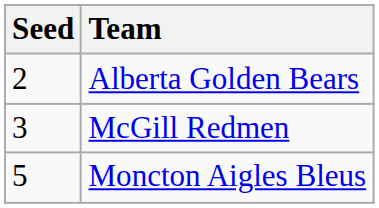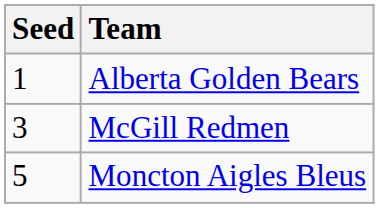 <table class="wikitable sortable" style="text-align: center;">
 <tr style="background:#efefef; text-align:center;">
 <th style="text-align:left">Seed</th>
 <th style="text-align:left">Team</th>
 </tr>
 <tr style="text-align:center">
-<td style="text-align:left">2</td>
+<td style="text-align:left">1</td>
 <td style="text-align:left"><a href='#'>Alberta Golden Bears</a></td>
 </tr>
 <tr style="text-align:center">
 <td style="text-align:left">3</td>
 <td style="text-align:left"><a href='#'>McGill Redmen</a></td>
 </tr>
 <tr style="text-align:center">
 <td style="text-align:left">5</td>
 <td style="text-align:left"><a href='#'>Moncton Aigles Bleus</a></td>
 </tr>
 </table>
